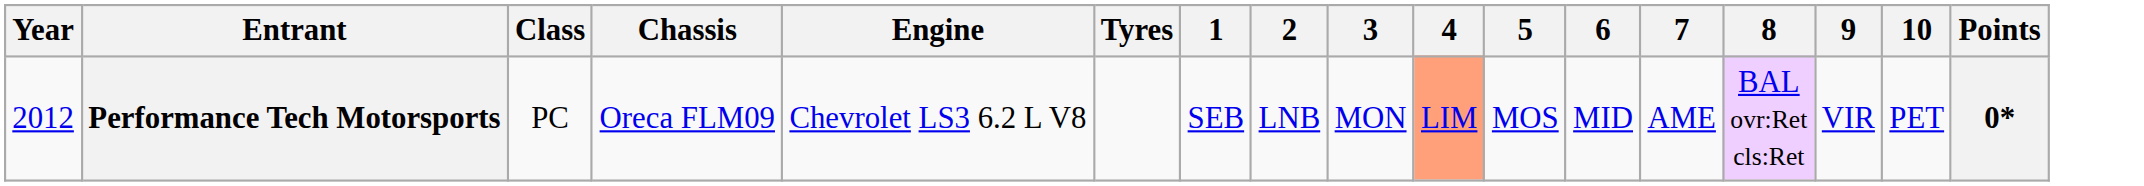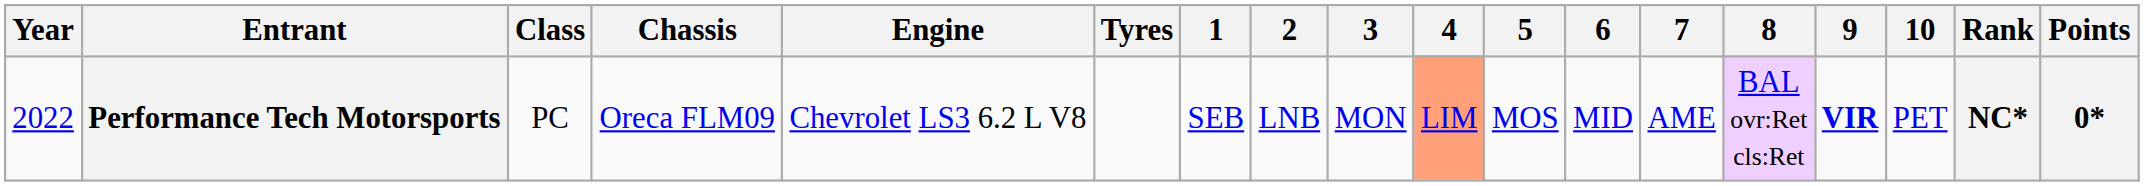 <table class="wikitable" style="text-align:center; font-size:90%">
 <tr>
 <th>Year</th>
 <th>Entrant</th>
 <th>Class</th>
 <th>Chassis</th>
 <th>Engine</th>
 <th>Tyres</th>
 <th>1</th>
 <th>2</th>
 <th>3</th>
 <th>4</th>
 <th>5</th>
 <th>6</th>
 <th>7</th>
 <th>8</th>
 <th>9</th>
 <th>10</th>
+<th>Rank</th>
 <th>Points</th>
 </tr>
 <tr>
-<td><a href='#'>2012</a></td>
+<td><a href='#'>2022</a></td>
 <th>Performance Tech Motorsports</th>
 <td>PC</td>
 <td><a href='#'>Oreca FLM09</a></td>
 <td><a href='#'>Chevrolet</a> <a href='#'>LS3</a> 6.2 L V8</td>
 <td></td>
 <td><a href='#'>SEB</a></td>
 <td><a href='#'>LNB</a></td>
 <td><a href='#'>MON</a></td>
 <td style="background: lightsalmon;"><a href='#'>LIM</a></td>
 <td><a href='#'>MOS</a></td>
 <td><a href='#'>MID</a></td>
 <td><a href='#'>AME</a></td>
 <td style="background:#EFCFFF;"><a href='#'>BAL</a><br><small>ovr:Ret<br>cls:Ret</small></td>
-<td><a href='#'>VIR</a></td>
+<td><strong><a href='#'>VIR</a></strong></td>
 <td><a href='#'>PET</a></td>
+<th>NC*</th>
 <th>0*</th>
 </tr>
 </table>
